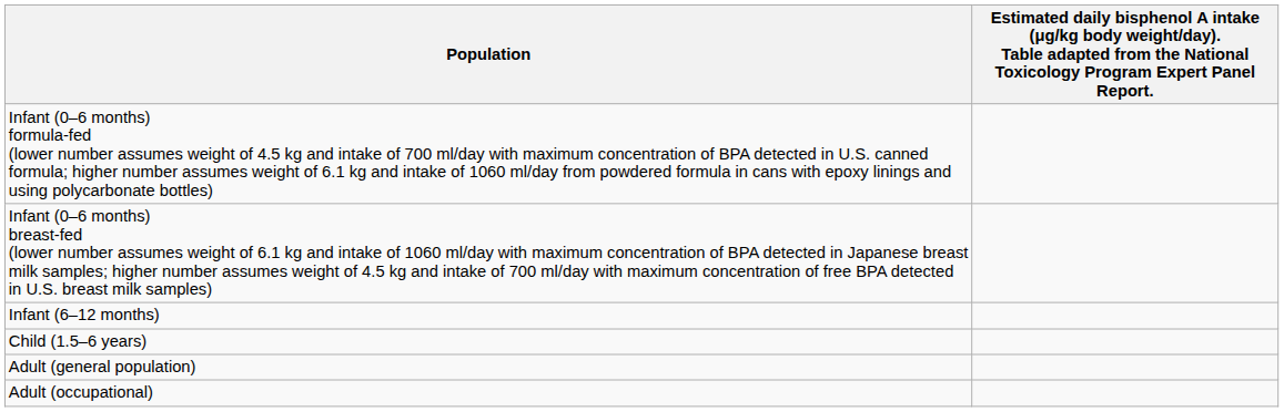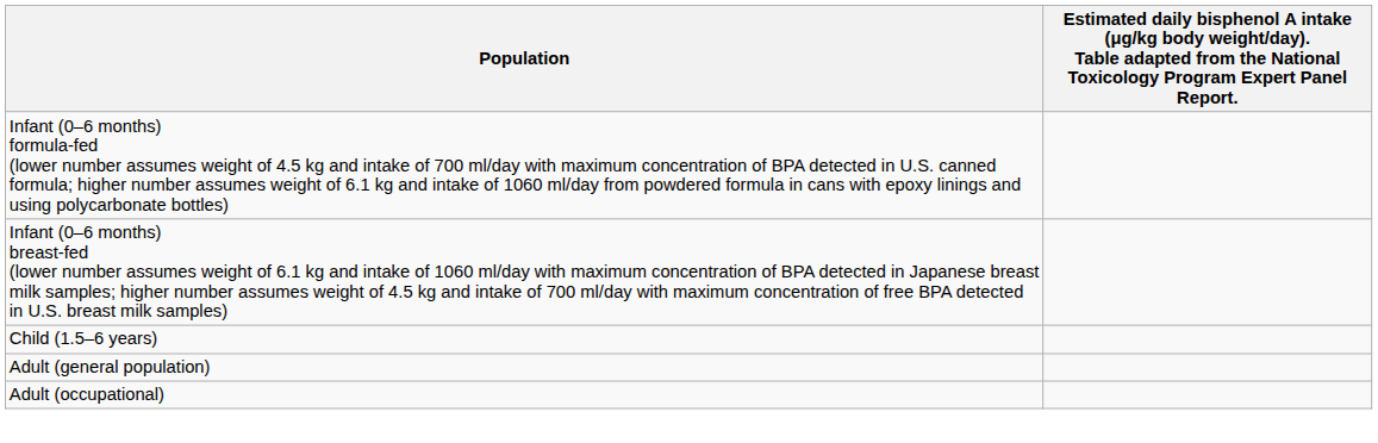 <table class="wikitable">
 <tr>
 <th>Population</th>
 <th>Estimated daily bisphenol A intake (μg/kg body weight/day).<br>Table adapted from the National Toxicology Program Expert Panel Report.</th>
 </tr>
 <tr>
 <td>Infant (0–6 months)<br>formula-fed<br>(lower number assumes weight of 4.5 kg and intake of 700 ml/day with maximum concentration of BPA detected in U.S. canned formula; higher number assumes weight of 6.1 kg and intake of 1060 ml/day from powdered formula in cans with epoxy linings and using polycarbonate bottles)</td>
 <td></td>
 </tr>
 <tr>
 <td>Infant (0–6 months)<br>breast-fed<br>(lower number assumes weight of 6.1 kg and intake of 1060 ml/day with maximum concentration of BPA detected in Japanese breast milk samples; higher number assumes weight of 4.5 kg and intake of 700 ml/day with maximum concentration of free BPA detected in U.S. breast milk samples)</td>
-<td></td>
-</tr>
-<tr>
-<td>Infant (6–12 months)</td>
 <td></td>
 </tr>
 <tr>
 <td>Child (1.5–6 years)</td>
 <td></td>
 </tr>
 <tr>
 <td>Adult (general population)</td>
 <td></td>
 </tr>
 <tr>
 <td>Adult (occupational)</td>
 <td></td>
 </tr>
 </table>
